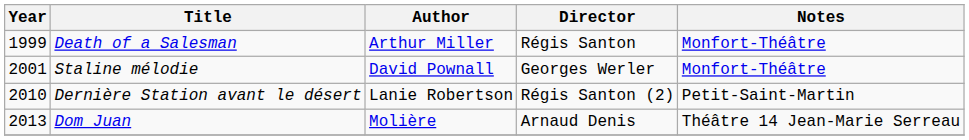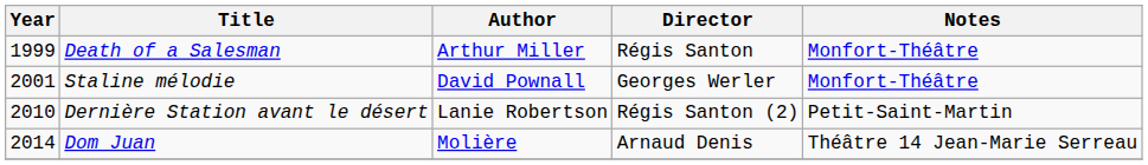 <table class="wikitable">
 <tr>
 <th>Year</th>
 <th>Title</th>
 <th>Author</th>
 <th>Director</th>
 <th>Notes</th>
 </tr>
 <tr>
 <td>1999</td>
 <td><em><a href='#'>Death of a Salesman</a></em></td>
 <td><a href='#'>Arthur Miller</a></td>
 <td>Régis Santon</td>
 <td><a href='#'>Monfort-Théâtre</a></td>
 </tr>
 <tr>
 <td>2001</td>
 <td><em>Staline mélodie</em></td>
 <td><a href='#'>David Pownall</a></td>
 <td>Georges Werler</td>
 <td><a href='#'>Monfort-Théâtre</a></td>
 </tr>
 <tr>
 <td>2010</td>
 <td><em>Dernière Station avant le désert</em></td>
 <td>Lanie Robertson</td>
 <td>Régis Santon (2)</td>
 <td>Petit-Saint-Martin</td>
 </tr>
 <tr>
-<td>2013</td>
+<td>2014</td>
 <td><em><a href='#'>Dom Juan</a></em></td>
 <td><a href='#'>Molière</a></td>
 <td>Arnaud Denis</td>
 <td>Théâtre 14 Jean-Marie Serreau</td>
 </tr>
 <tr>
 </tr>
 </table>
